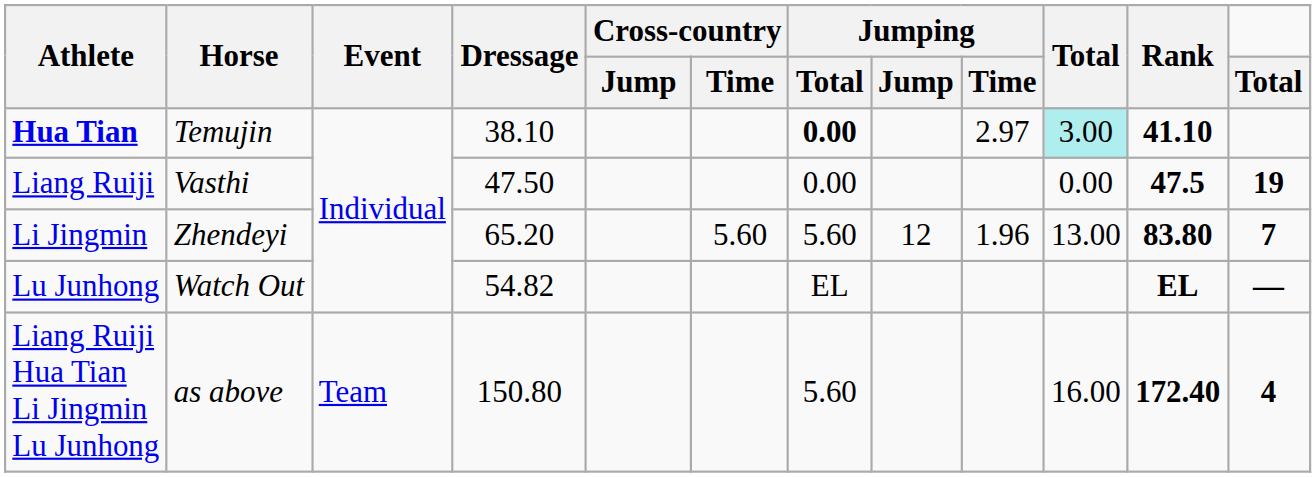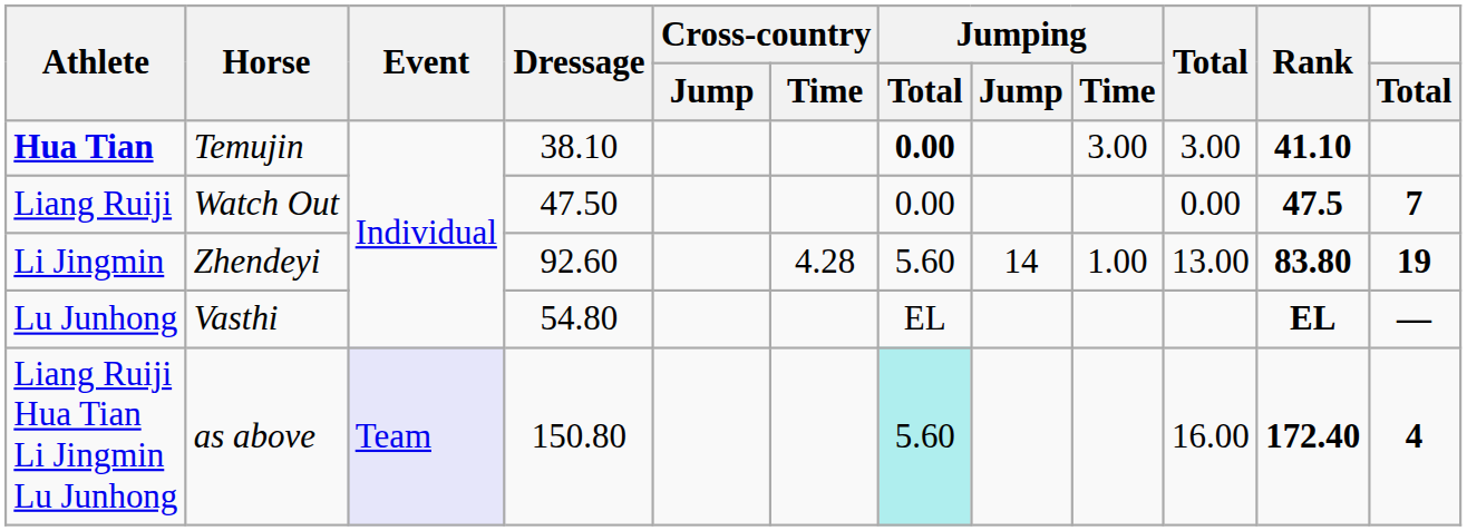 <table class=wikitable style="font-size:90%">
 <tr>
 <th rowspan=2>Athlete</th>
 <th rowspan=2>Horse</th>
 <th rowspan=2>Event</th>
 <th rowspan=2>Dressage</th>
 <th colspan=2>Cross-country</th>
 <th colspan=3>Jumping</th>
 <th rowspan=2>Total</th>
 <th rowspan=2>Rank</th>
 </tr>
 <tr>
 <th>Jump</th>
 <th>Time</th>
 <th>Total</th>
 <th>Jump</th>
 <th>Time</th>
 <th>Total</th>
 </tr>
 <tr>
 <td><strong><a href='#'>Hua Tian</a></strong></td>
 <td><em>Temujin</em></td>
 <td rowspan=4><a href='#'>Individual</a></td>
 <td align=center>38.10</td>
 <td align=center></td>
 <td align=center></td>
 <td align=center><strong>0.00</strong></td>
 <td align=center></td>
-<td align=center>2.97</td>
-<td align=center style="background: paleturquoise;">3.00</td>
+<td align=center>3.00</td>
+<td align=center>3.00</td>
 <td align=center><strong>41.10</strong></td>
 <td align=center></td>
 </tr>
 <tr>
 <td><a href='#'>Liang Ruiji</a></td>
-<td><em>Vasthi</em></td>
+<td><em>Watch Out</em></td>
 <td align=center>47.50</td>
 <td align=center></td>
 <td align=center></td>
 <td align=center>0.00</td>
 <td align=center></td>
 <td align=center></td>
 <td align=center>0.00</td>
 <td align=center><strong>47.5</strong></td>
-<td align=center><strong>19</strong></td>
+<td align=center><strong>7</strong></td>
 </tr>
 <tr>
 <td><a href='#'>Li Jingmin</a></td>
 <td><em>Zhendeyi</em></td>
-<td align=center>65.20</td>
+<td align=center>92.60</td>
 <td align=center></td>
+<td align=center>4.28</td>
 <td align=center>5.60</td>
-<td align=center>5.60</td>
-<td align=center>12</td>
-<td align=center>1.96</td>
+<td align=center>14</td>
+<td align=center>1.00</td>
 <td align=center>13.00</td>
 <td align=center><strong>83.80</strong></td>
-<td align=center><strong>7</strong></td>
+<td align=center><strong>19</strong></td>
 </tr>
 <tr>
 <td><a href='#'>Lu Junhong</a></td>
-<td><em>Watch Out</em></td>
-<td align=center>54.82</td>
+<td><em>Vasthi</em></td>
+<td align=center>54.80</td>
 <td align=center></td>
 <td align=center></td>
 <td align=center>EL</td>
 <td align=center></td>
 <td align=center></td>
 <td align=center></td>
 <td align=center><strong>EL</strong></td>
 <td align=center><strong>—</strong></td>
 </tr>
 <tr>
 <td><a href='#'>Liang Ruiji</a><br><a href='#'>Hua Tian</a><br><a href='#'>Li Jingmin</a><br><a href='#'>Lu Junhong</a></td>
 <td><em>as above</em></td>
-<td><a href='#'>Team</a></td>
+<td style="background: lavender;"><a href='#'>Team</a></td>
 <td align=center>150.80</td>
 <td align=center></td>
 <td align=center></td>
-<td align=center>5.60</td>
+<td align=center style="background: paleturquoise;">5.60</td>
 <td align=center></td>
 <td align=center></td>
 <td align=center>16.00</td>
 <td align=center><strong>172.40</strong></td>
 <td align=center><strong>4</strong></td>
 </tr>
 </table>
